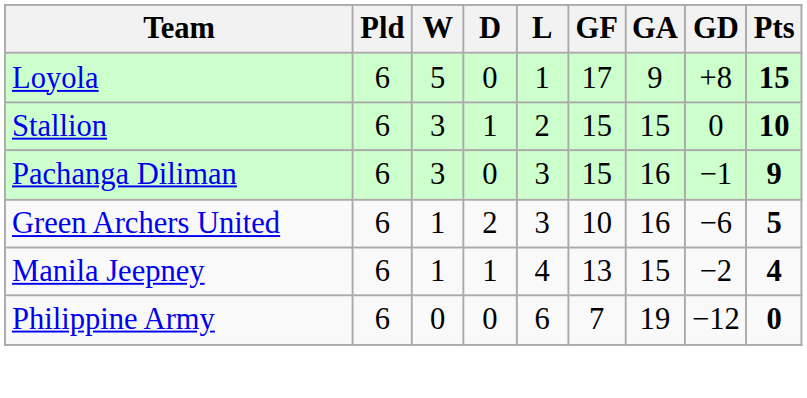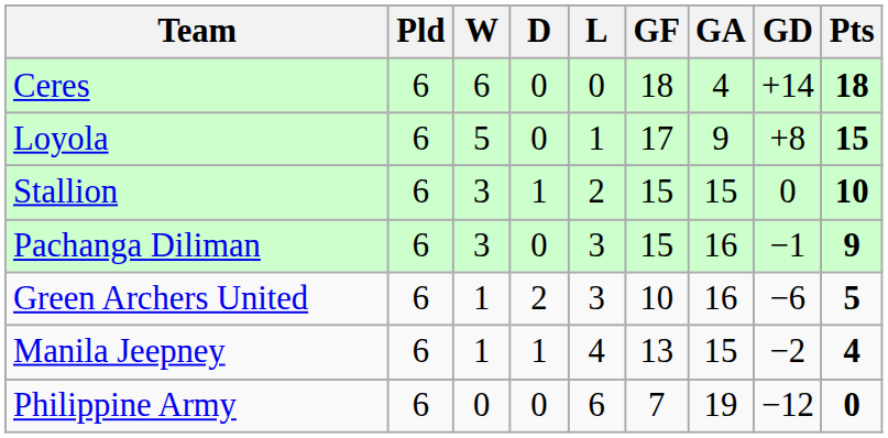 <table class="wikitable" style="text-align: center;">
 <tr>
 <th width="175">Team</th>
 <th width="20">Pld</th>
 <th width="20">W</th>
 <th width="20">D</th>
 <th width="20">L</th>
 <th width="20">GF</th>
 <th width="20">GA</th>
 <th width="20">GD</th>
 <th width="20">Pts</th>
+</tr>
+<tr bgcolor=#ccffcc>
+<td style="text-align:left;"><a href='#'>Ceres</a></td>
+<td>6</td>
+<td>6</td>
+<td>0</td>
+<td>0</td>
+<td>18</td>
+<td>4</td>
+<td>+14</td>
+<td><strong>18</strong></td>
 </tr>
 <tr bgcolor=#ccffcc>
 <td style="text-align:left;"><a href='#'>Loyola</a></td>
 <td>6</td>
 <td>5</td>
 <td>0</td>
 <td>1</td>
 <td>17</td>
 <td>9</td>
 <td>+8</td>
 <td><strong>15</strong></td>
 </tr>
 <tr bgcolor=#ccffcc>
 <td style="text-align:left;"><a href='#'>Stallion</a></td>
 <td>6</td>
 <td>3</td>
 <td>1</td>
 <td>2</td>
 <td>15</td>
 <td>15</td>
 <td>0</td>
 <td><strong>10</strong></td>
 </tr>
 <tr bgcolor=#ccffcc>
 <td style="text-align:left;"><a href='#'>Pachanga Diliman</a></td>
 <td>6</td>
 <td>3</td>
 <td>0</td>
 <td>3</td>
 <td>15</td>
 <td>16</td>
 <td>−1</td>
 <td><strong>9</strong></td>
 </tr>
 <tr>
 <td style="text-align:left;"><a href='#'>Green Archers United</a></td>
 <td>6</td>
 <td>1</td>
 <td>2</td>
 <td>3</td>
 <td>10</td>
 <td>16</td>
 <td>−6</td>
 <td><strong>5</strong></td>
 </tr>
 <tr>
 <td style="text-align:left;"><a href='#'>Manila Jeepney</a></td>
 <td>6</td>
 <td>1</td>
 <td>1</td>
 <td>4</td>
 <td>13</td>
 <td>15</td>
 <td>−2</td>
 <td><strong>4</strong></td>
 </tr>
 <tr>
 <td style="text-align:left;"><a href='#'>Philippine Army</a></td>
 <td>6</td>
 <td>0</td>
 <td>0</td>
 <td>6</td>
 <td>7</td>
 <td>19</td>
 <td>−12</td>
 <td><strong>0</strong></td>
 </tr>
 </table>
